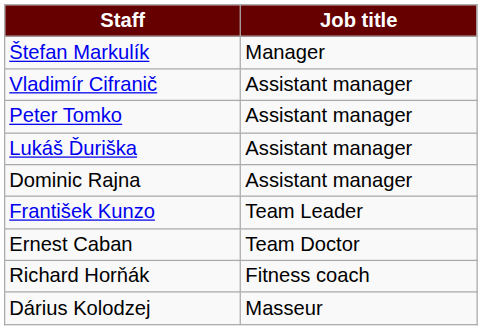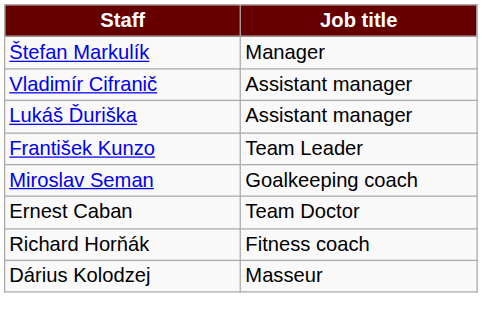 <table class="wikitable">
 <tr>
 <th style="color:white; background:#660000;" width=180>Staff</th>
 <th style="color:white; background:#660000;" width=180>Job title</th>
 </tr>
 <tr>
 <td> <a href='#'>Štefan Markulík</a></td>
 <td>Manager</td>
 </tr>
 <tr>
 <td> <a href='#'>Vladimír Cifranič</a></td>
 <td>Assistant manager</td>
 </tr>
 <tr>
-<td> <a href='#'>Peter Tomko</a></td>
-<td>Assistant manager</td>
-</tr>
-<tr>
 <td> <a href='#'>Lukáš Ďuriška</a></td>
-<td>Assistant manager</td>
-</tr>
-<tr>
-<td> Dominic Rajna</td>
 <td>Assistant manager</td>
 </tr>
 <tr>
 <td> <a href='#'>František Kunzo</a></td>
 <td>Team Leader</td>
+</tr>
+<tr>
+<td> <a href='#'>Miroslav Seman</a></td>
+<td>Goalkeeping coach</td>
 </tr>
 <tr>
 <td> Ernest Caban</td>
 <td>Team Doctor</td>
 </tr>
 <tr>
 <td> Richard Horňák</td>
 <td>Fitness coach</td>
 </tr>
 <tr>
 <td> Dárius Kolodzej</td>
 <td>Masseur</td>
 </tr>
 </table>
